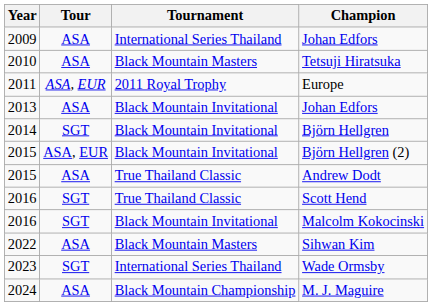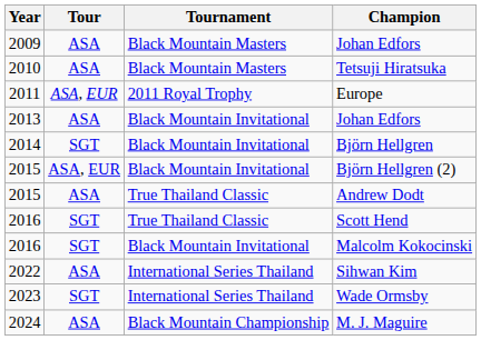 <table class="wikitable sortable">
 <tr>
 <th>Year</th>
 <th>Tour</th>
 <th>Tournament</th>
 <th>Champion</th>
 </tr>
 <tr>
 <td align=center>2009</td>
 <td align=center><a href='#'>ASA</a></td>
-<td><a href='#'>International Series Thailand</a></td>
+<td><a href='#'>Black Mountain Masters</a></td>
 <td> <a href='#'>Johan Edfors</a></td>
 </tr>
 <tr>
 <td align=center>2010</td>
 <td align=center><a href='#'>ASA</a></td>
 <td><a href='#'>Black Mountain Masters</a></td>
 <td> <a href='#'>Tetsuji Hiratsuka</a></td>
 </tr>
 <tr>
 <td align=center>2011</td>
 <td align=center><em><a href='#'>ASA</a>, <a href='#'>EUR</a></em></td>
 <td><a href='#'>2011 Royal Trophy</a></td>
 <td>Europe</td>
 </tr>
 <tr>
 <td align=center>2013</td>
 <td align=center><a href='#'>ASA</a></td>
 <td><a href='#'>Black Mountain Invitational</a></td>
 <td> <a href='#'>Johan Edfors</a></td>
 </tr>
 <tr>
 <td align=center>2014</td>
 <td align=center><a href='#'>SGT</a></td>
 <td><a href='#'>Black Mountain Invitational</a></td>
 <td> <a href='#'>Björn Hellgren</a></td>
 </tr>
 <tr>
 <td align=center>2015</td>
 <td align=center><a href='#'>ASA</a>, <a href='#'>EUR</a></td>
 <td><a href='#'>Black Mountain Invitational</a></td>
 <td> <a href='#'>Björn Hellgren</a> (2)</td>
 </tr>
 <tr>
 <td align=center>2015</td>
 <td align=center><a href='#'>ASA</a></td>
 <td><a href='#'>True Thailand Classic</a></td>
 <td> <a href='#'>Andrew Dodt</a></td>
 </tr>
 <tr>
 <td align=center>2016</td>
 <td align=center><a href='#'>SGT</a></td>
 <td><a href='#'>True Thailand Classic</a></td>
 <td> <a href='#'>Scott Hend</a></td>
 </tr>
 <tr>
 <td align=center>2016</td>
 <td align=center><a href='#'>SGT</a></td>
 <td><a href='#'>Black Mountain Invitational</a></td>
 <td> <a href='#'>Malcolm Kokocinski</a></td>
 </tr>
 <tr>
 <td align=center>2022</td>
 <td align=center><a href='#'>ASA</a></td>
-<td><a href='#'>Black Mountain Masters</a></td>
+<td><a href='#'>International Series Thailand</a></td>
 <td> <a href='#'>Sihwan Kim</a></td>
 </tr>
 <tr>
 <td align=center>2023</td>
 <td align=center><a href='#'>SGT</a></td>
 <td><a href='#'>International Series Thailand</a></td>
 <td> <a href='#'>Wade Ormsby</a></td>
 </tr>
 <tr>
 <td align=center>2024</td>
 <td align=center><a href='#'>ASA</a></td>
 <td><a href='#'>Black Mountain Championship</a></td>
 <td> <a href='#'>M. J. Maguire</a></td>
 </tr>
 </table>
